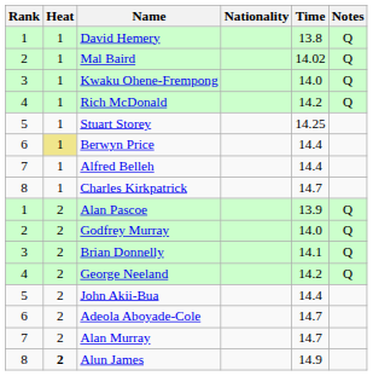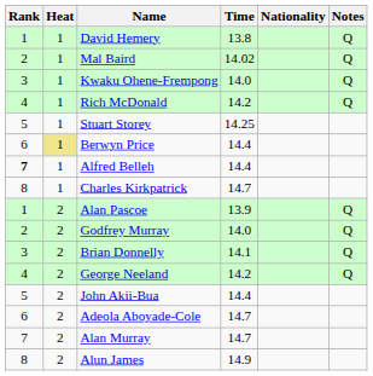 <table class="wikitable sortable" style="text-align:center;">
 <tr>
 <th scope=col>Rank</th>
 <th scope=col>Heat</th>
 <th scope=col>Name</th>
+<th scope=col>Time</th>
 <th scope=col>Nationality</th>
-<th scope=col>Time</th>
 <th scope=col>Notes</th>
 </tr>
 <tr style="background-color: #ccffcc;">
 <td>1</td>
 <td>1</td>
 <td style="text-align:left;"><a href='#'>David Hemery</a></td>
+<td>13.8</td>
 <td style="text-align:left;"></td>
-<td>13.8</td>
 <td>Q</td>
 </tr>
 <tr style="background-color: #ccffcc;">
 <td>2</td>
 <td>1</td>
 <td style="text-align:left;"><a href='#'>Mal Baird</a></td>
+<td>14.02</td>
 <td style="text-align:left;"></td>
-<td>14.02</td>
 <td>Q</td>
 </tr>
 <tr style="background-color: #ccffcc;">
 <td>3</td>
 <td>1</td>
 <td style="text-align:left;"><a href='#'>Kwaku Ohene-Frempong</a></td>
+<td>14.0</td>
 <td style="text-align:left;"></td>
-<td>14.0</td>
 <td>Q</td>
 </tr>
 <tr style="background-color: #ccffcc;">
 <td>4</td>
 <td>1</td>
 <td style="text-align:left;"><a href='#'>Rich McDonald</a></td>
+<td>14.2</td>
 <td style="text-align:left;"></td>
-<td>14.2</td>
 <td>Q</td>
 </tr>
 <tr>
 <td>5</td>
 <td>1</td>
 <td style="text-align:left;"><a href='#'>Stuart Storey</a></td>
+<td>14.25</td>
 <td style="text-align:left;"></td>
-<td>14.25</td>
 <td></td>
 </tr>
 <tr>
 <td>6</td>
 <td style="background: khaki;">1</td>
 <td style="text-align:left;"><a href='#'>Berwyn Price</a></td>
+<td>14.4</td>
 <td style="text-align:left;"></td>
-<td>14.4</td>
 <td></td>
 </tr>
 <tr>
-<td>7</td>
+<td><strong>7</strong></td>
 <td>1</td>
 <td style="text-align:left;"><a href='#'>Alfred Belleh</a></td>
+<td>14.4</td>
 <td style="text-align:left;"></td>
-<td>14.4</td>
 <td></td>
 </tr>
 <tr>
 <td>8</td>
 <td>1</td>
 <td style="text-align:left;"><a href='#'>Charles Kirkpatrick</a></td>
+<td>14.7</td>
 <td style="text-align:left;"></td>
-<td>14.7</td>
 <td></td>
 </tr>
 <tr style="background-color: #ccffcc;">
 <td>1</td>
 <td>2</td>
 <td style="text-align:left;"><a href='#'>Alan Pascoe</a></td>
+<td>13.9</td>
 <td style="text-align:left;"></td>
-<td>13.9</td>
 <td>Q</td>
 </tr>
 <tr style="background-color: #ccffcc;">
 <td>2</td>
 <td>2</td>
 <td style="text-align:left;"><a href='#'>Godfrey Murray</a></td>
+<td>14.0</td>
 <td style="text-align:left;"></td>
-<td>14.0</td>
 <td>Q</td>
 </tr>
 <tr style="background-color: #ccffcc;">
 <td>3</td>
 <td>2</td>
 <td style="text-align:left;"><a href='#'>Brian Donnelly</a></td>
+<td>14.1</td>
 <td style="text-align:left;"></td>
-<td>14.1</td>
 <td>Q</td>
 </tr>
 <tr style="background-color: #ccffcc;">
 <td>4</td>
 <td>2</td>
 <td style="text-align:left;"><a href='#'>George Neeland</a></td>
+<td>14.2</td>
 <td style="text-align:left;"></td>
-<td>14.2</td>
 <td>Q</td>
 </tr>
 <tr>
 <td>5</td>
 <td>2</td>
 <td style="text-align:left;"><a href='#'>John Akii-Bua</a></td>
+<td>14.4</td>
 <td style="text-align:left;"></td>
-<td>14.4</td>
 <td></td>
 </tr>
 <tr>
 <td>6</td>
 <td>2</td>
 <td style="text-align:left;"><a href='#'>Adeola Aboyade-Cole</a></td>
+<td>14.7</td>
 <td style="text-align:left;"></td>
-<td>14.7</td>
 <td></td>
 </tr>
 <tr>
 <td>7</td>
 <td>2</td>
 <td style="text-align:left;"><a href='#'>Alan Murray</a></td>
+<td>14.7</td>
 <td style="text-align:left;"></td>
-<td>14.7</td>
 <td></td>
 </tr>
 <tr>
 <td>8</td>
-<td><strong>2</strong></td>
+<td>2</td>
 <td style="text-align:left;"><a href='#'>Alun James</a></td>
+<td>14.9</td>
 <td style="text-align:left;"></td>
-<td>14.9</td>
 <td></td>
 </tr>
 </table>
